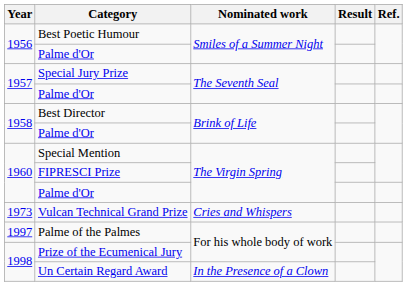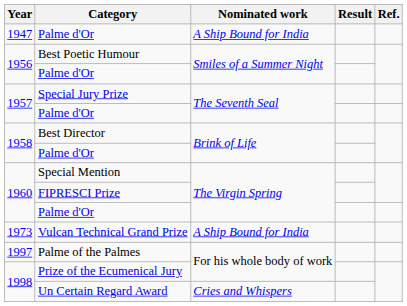 <table class="wikitable sortable">
 <tr>
 <th>Year</th>
 <th>Category</th>
 <th>Nominated work</th>
 <th>Result</th>
 <th>Ref.</th>
+</tr>
+<tr>
+<td><a href='#'>1947</a></td>
+<td><a href='#'>Palme d'Or</a></td>
+<td><em><a href='#'>A Ship Bound for India</a></em></td>
+<td></td>
+<td></td>
 </tr>
 <tr>
 <td rowspan=2><a href='#'>1956</a></td>
 <td>Best Poetic Humour</td>
 <td rowspan=2><em><a href='#'>Smiles of a Summer Night</a></em></td>
 <td></td>
 <td rowspan=2></td>
 </tr>
 <tr>
 <td><a href='#'>Palme d'Or</a></td>
 <td></td>
 </tr>
 <tr>
 <td rowspan=2><a href='#'>1957</a></td>
 <td><a href='#'>Special Jury Prize</a></td>
 <td rowspan=2><em><a href='#'>The Seventh Seal</a></em></td>
 <td></td>
 </tr>
 <tr>
 <td><a href='#'>Palme d'Or</a></td>
 <td></td>
 <td></td>
 </tr>
 <tr>
 <td rowspan=2><a href='#'>1958</a></td>
 <td>Best Director</td>
 <td rowspan=2><em><a href='#'>Brink of Life</a></em></td>
 <td></td>
 <td rowspan=2></td>
 </tr>
 <tr>
 <td><a href='#'>Palme d'Or</a></td>
 <td></td>
 </tr>
 <tr>
 <td rowspan=3><a href='#'>1960</a></td>
 <td>Special Mention</td>
 <td rowspan=3><em><a href='#'>The Virgin Spring</a></em></td>
 <td></td>
 <td rowspan=2></td>
 </tr>
 <tr>
 <td><a href='#'>FIPRESCI Prize</a></td>
 <td></td>
 </tr>
 <tr>
 <td><a href='#'>Palme d'Or</a></td>
 <td></td>
 <td></td>
 </tr>
 <tr>
 <td><a href='#'>1973</a></td>
 <td><a href='#'>Vulcan Technical Grand Prize</a></td>
-<td><em><a href='#'>Cries and Whispers</a></em></td>
+<td><em><a href='#'>A Ship Bound for India</a></em></td>
 <td></td>
 <td></td>
 </tr>
 <tr>
 <td><a href='#'>1997</a></td>
 <td>Palme of the Palmes</td>
 <td rowspan=2>For his whole body of work</td>
 <td></td>
 <td></td>
 </tr>
 <tr>
 <td rowspan=2><a href='#'>1998</a></td>
 <td><a href='#'>Prize of the Ecumenical Jury</a></td>
 <td></td>
 <td rowspan=2></td>
 </tr>
 <tr>
 <td><a href='#'>Un Certain Regard Award</a></td>
-<td><em><a href='#'>In the Presence of a Clown</a></em></td>
+<td><em><a href='#'>Cries and Whispers</a></em></td>
 <td></td>
 </tr>
 </table>
